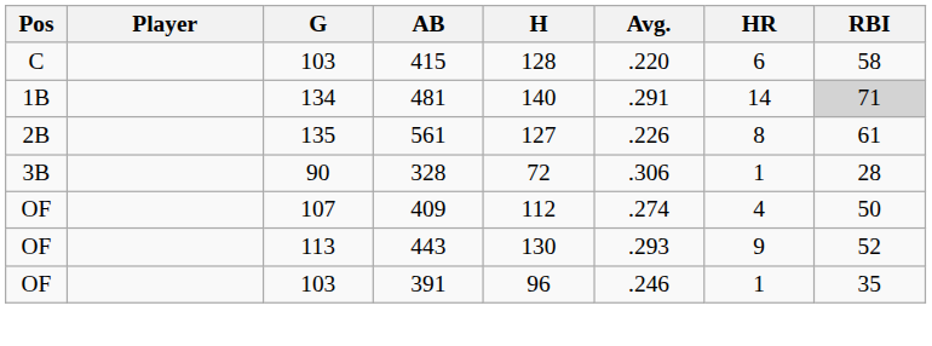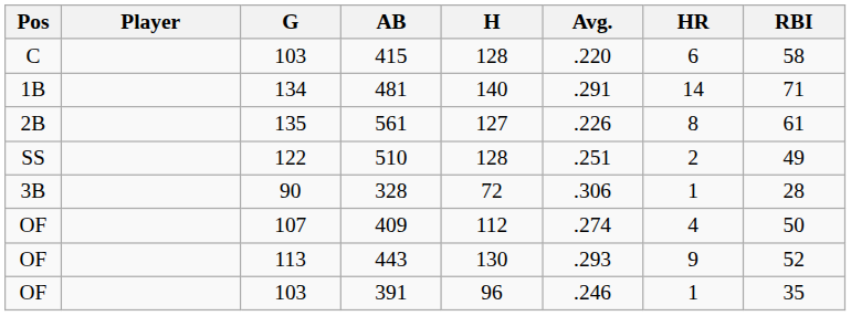 <table class="wikitable sortable">
 <tr>
 <th bgcolor="#DDDDFF" width="5%">Pos</th>
 <th bgcolor="#DDDDFF" width="16%">Player</th>
 <th bgcolor="#DDDDFF" width="9%">G</th>
 <th bgcolor="#DDDDFF" width="9%">AB</th>
 <th bgcolor="#DDDDFF" width="9%">H</th>
 <th bgcolor="#DDDDFF" width="9%">Avg.</th>
 <th bgcolor="#DDDDFF" width="9%">HR</th>
 <th bgcolor="#DDDDFF" width="9%">RBI</th>
 </tr>
 <tr align="center">
 <td>C</td>
 <td></td>
 <td>103</td>
 <td>415</td>
 <td>128</td>
 <td>.220</td>
 <td>6</td>
 <td>58</td>
 </tr>
 <tr align="center">
 <td>1B</td>
 <td></td>
 <td>134</td>
 <td>481</td>
 <td>140</td>
 <td>.291</td>
 <td>14</td>
-<td style="background: lightgrey;">71</td>
+<td>71</td>
 </tr>
 <tr align="center">
 <td>2B</td>
 <td></td>
 <td>135</td>
 <td>561</td>
 <td>127</td>
 <td>.226</td>
 <td>8</td>
 <td>61</td>
+</tr>
+<tr align="center">
+<td>SS</td>
+<td></td>
+<td>122</td>
+<td>510</td>
+<td>128</td>
+<td>.251</td>
+<td>2</td>
+<td>49</td>
 </tr>
 <tr align="center">
 <td>3B</td>
 <td></td>
 <td>90</td>
 <td>328</td>
 <td>72</td>
 <td>.306</td>
 <td>1</td>
 <td>28</td>
 </tr>
 <tr align="center">
 <td>OF</td>
 <td></td>
 <td>107</td>
 <td>409</td>
 <td>112</td>
 <td>.274</td>
 <td>4</td>
 <td>50</td>
 </tr>
 <tr align="center">
 <td>OF</td>
 <td></td>
 <td>113</td>
 <td>443</td>
 <td>130</td>
 <td>.293</td>
 <td>9</td>
 <td>52</td>
 </tr>
 <tr align="center">
 <td>OF</td>
 <td></td>
 <td>103</td>
 <td>391</td>
 <td>96</td>
 <td>.246</td>
 <td>1</td>
 <td>35</td>
 </tr>
 </table>
